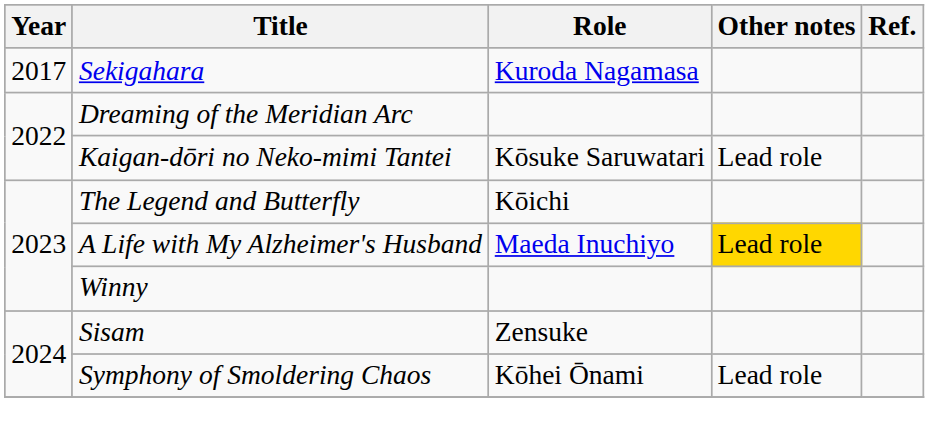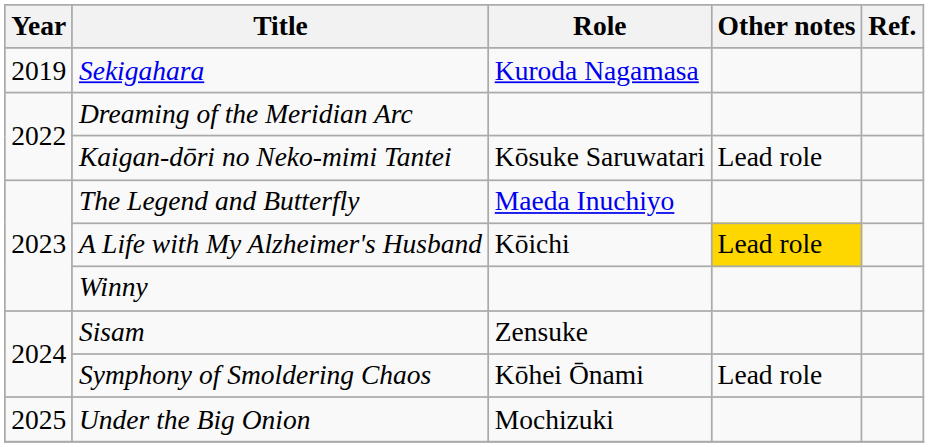 <table class="wikitable">
 <tr>
 <th>Year</th>
 <th>Title</th>
 <th>Role</th>
 <th>Other notes</th>
 <th>Ref.</th>
 </tr>
 <tr>
-<td>2017</td>
+<td>2019</td>
 <td><em><a href='#'>Sekigahara</a></em></td>
 <td><a href='#'>Kuroda Nagamasa</a></td>
 <td></td>
 <td></td>
 </tr>
 <tr>
 <td rowspan=2>2022</td>
 <td><em>Dreaming of the Meridian Arc</em></td>
 <td></td>
 <td></td>
 <td></td>
 </tr>
 <tr>
 <td><em>Kaigan-dōri no Neko-mimi Tantei</em></td>
 <td>Kōsuke Saruwatari</td>
 <td>Lead role</td>
 <td></td>
 </tr>
 <tr>
 <td rowspan=3>2023</td>
 <td><em>The Legend and Butterfly</em></td>
-<td>Kōichi</td>
+<td><a href='#'>Maeda Inuchiyo</a></td>
 <td></td>
 <td></td>
 </tr>
 <tr>
 <td><em>A Life with My Alzheimer's Husband</em></td>
-<td><a href='#'>Maeda Inuchiyo</a></td>
+<td>Kōichi</td>
 <td style="background: gold;">Lead role</td>
 <td></td>
 </tr>
 <tr>
 <td><em>Winny</em></td>
 <td></td>
 <td></td>
 <td></td>
 </tr>
 <tr>
 <td rowspan=2>2024</td>
 <td><em>Sisam</em></td>
 <td>Zensuke</td>
 <td></td>
 <td></td>
 </tr>
 <tr>
 <td><em>Symphony of Smoldering Chaos</em></td>
 <td>Kōhei Ōnami</td>
 <td>Lead role</td>
 <td></td>
 </tr>
 <tr>
+<td>2025</td>
+<td><em>Under the Big Onion</em></td>
+<td>Mochizuki</td>
+<td></td>
+<td></td>
+</tr>
+<tr>
 </tr>
 </table>
